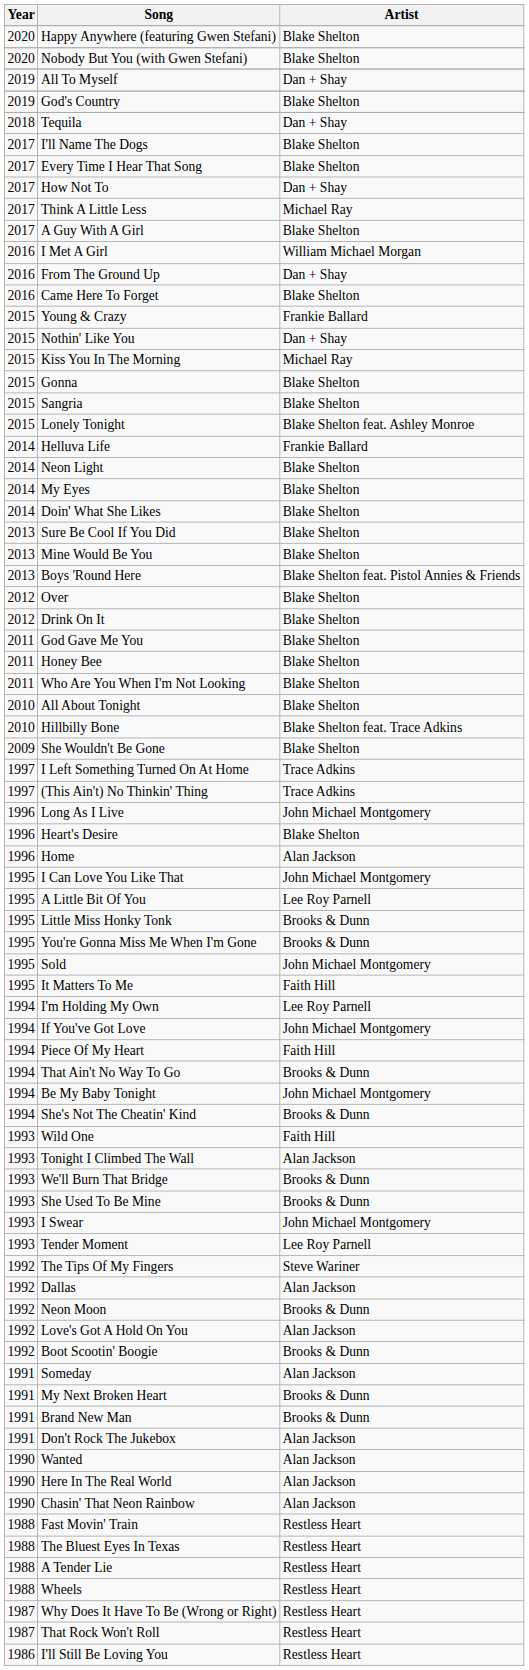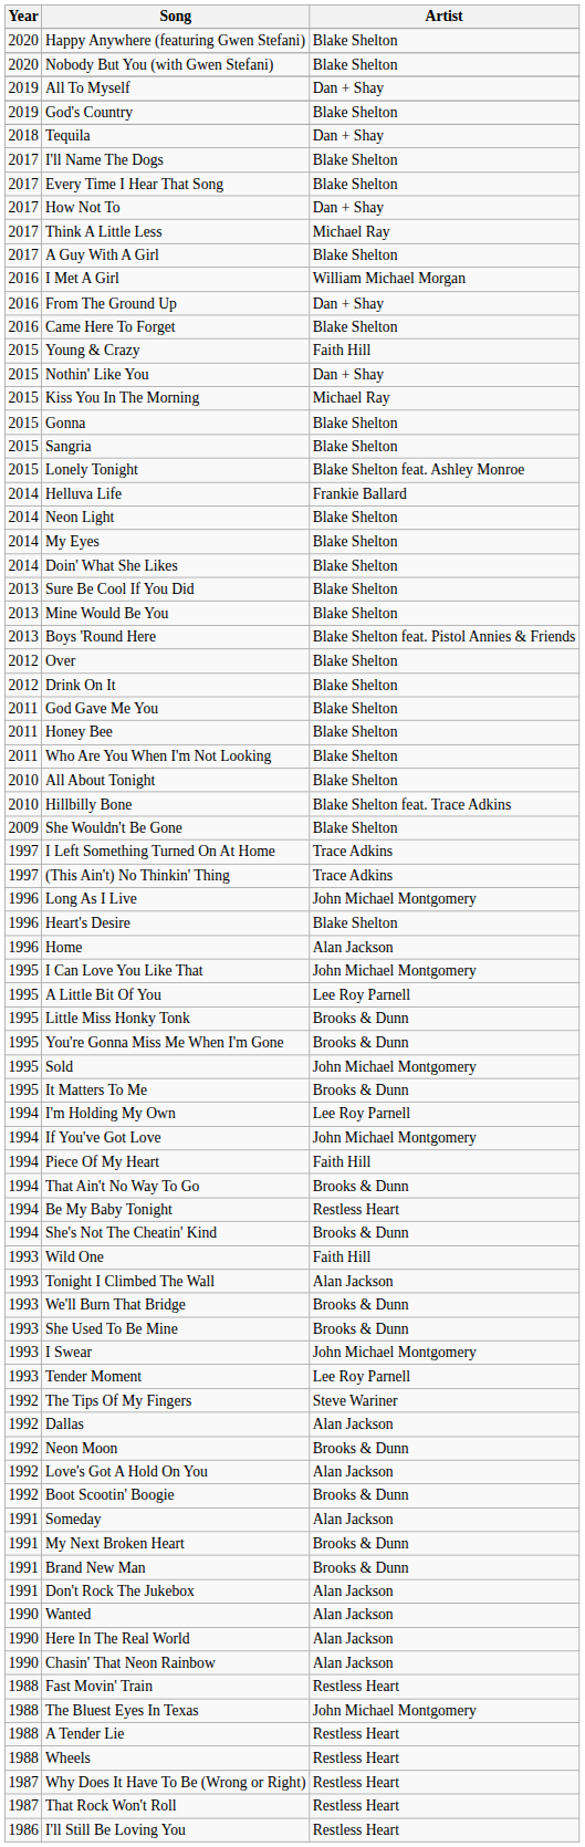 <table class="wikitable">
 <tr>
 <th>Year</th>
 <th>Song</th>
 <th>Artist</th>
 </tr>
 <tr>
 </tr>
 <tr>
 <td>2020</td>
 <td>Happy Anywhere (featuring Gwen Stefani)</td>
 <td>Blake Shelton</td>
 </tr>
 <tr>
 </tr>
 <tr>
 <td>2020</td>
 <td>Nobody But You (with Gwen Stefani)</td>
 <td>Blake Shelton</td>
 </tr>
 <tr>
 </tr>
 <tr>
 <td>2019</td>
 <td>All To Myself</td>
 <td>Dan + Shay</td>
 </tr>
 <tr>
 </tr>
 <tr>
 <td>2019</td>
 <td>God's Country</td>
 <td>Blake Shelton</td>
 </tr>
 <tr>
 </tr>
 <tr>
 <td>2018</td>
 <td>Tequila</td>
 <td>Dan + Shay</td>
 </tr>
 <tr>
 <td>2017</td>
 <td>I'll Name The Dogs</td>
 <td>Blake Shelton</td>
 </tr>
 <tr>
 <td>2017</td>
 <td>Every Time I Hear That Song</td>
 <td>Blake Shelton</td>
 </tr>
 <tr>
 <td>2017</td>
 <td>How Not To</td>
 <td>Dan + Shay</td>
 </tr>
 <tr>
 <td>2017</td>
 <td>Think A Little Less</td>
 <td>Michael Ray</td>
 </tr>
 <tr>
 <td>2017</td>
 <td>A Guy With A Girl</td>
 <td>Blake Shelton</td>
 </tr>
 <tr>
 <td>2016</td>
 <td>I Met A Girl</td>
 <td>William Michael Morgan</td>
 </tr>
 <tr>
 <td>2016</td>
 <td>From The Ground Up</td>
 <td>Dan + Shay</td>
 </tr>
 <tr>
 <td>2016</td>
 <td>Came Here To Forget</td>
 <td>Blake Shelton</td>
 </tr>
 <tr>
 <td>2015</td>
 <td>Young & Crazy</td>
-<td>Frankie Ballard</td>
+<td>Faith Hill</td>
 </tr>
 <tr>
 <td>2015</td>
 <td>Nothin' Like You</td>
 <td>Dan + Shay</td>
 </tr>
 <tr>
 <td>2015</td>
 <td>Kiss You In The Morning</td>
 <td>Michael Ray</td>
 </tr>
 <tr>
 <td>2015</td>
 <td>Gonna</td>
 <td>Blake Shelton</td>
 </tr>
 <tr>
 <td>2015</td>
 <td>Sangria</td>
 <td>Blake Shelton</td>
 </tr>
 <tr>
 <td>2015</td>
 <td>Lonely Tonight</td>
 <td>Blake Shelton feat. Ashley Monroe</td>
 </tr>
 <tr>
 <td>2014</td>
 <td>Helluva Life</td>
 <td>Frankie Ballard</td>
 </tr>
 <tr>
 <td>2014</td>
 <td>Neon Light</td>
 <td>Blake Shelton</td>
 </tr>
 <tr>
 <td>2014</td>
 <td>My Eyes</td>
 <td>Blake Shelton</td>
 </tr>
 <tr>
 <td>2014</td>
 <td>Doin' What She Likes</td>
 <td>Blake Shelton</td>
 </tr>
 <tr>
 <td>2013</td>
 <td>Sure Be Cool If You Did</td>
 <td>Blake Shelton</td>
 </tr>
 <tr>
 <td>2013</td>
 <td>Mine Would Be You</td>
 <td>Blake Shelton</td>
 </tr>
 <tr>
 <td>2013</td>
 <td>Boys 'Round Here</td>
 <td>Blake Shelton feat. Pistol Annies & Friends</td>
 </tr>
 <tr>
 <td>2012</td>
 <td>Over</td>
 <td>Blake Shelton</td>
 </tr>
 <tr>
 <td>2012</td>
 <td>Drink On It</td>
 <td>Blake Shelton</td>
 </tr>
 <tr>
 <td>2011</td>
 <td>God Gave Me You</td>
 <td>Blake Shelton</td>
 </tr>
 <tr>
 <td>2011</td>
 <td>Honey Bee</td>
 <td>Blake Shelton</td>
 </tr>
 <tr>
 <td>2011</td>
 <td>Who Are You When I'm Not Looking</td>
 <td>Blake Shelton</td>
 </tr>
 <tr>
 <td>2010</td>
 <td>All About Tonight</td>
 <td>Blake Shelton</td>
 </tr>
 <tr>
 <td>2010</td>
 <td>Hillbilly Bone</td>
 <td>Blake Shelton feat. Trace Adkins</td>
 </tr>
 <tr>
 <td>2009</td>
 <td>She Wouldn't Be Gone</td>
 <td>Blake Shelton</td>
 </tr>
 <tr>
 <td>1997</td>
 <td>I Left Something Turned On At Home</td>
 <td>Trace Adkins</td>
 </tr>
 <tr>
 <td>1997</td>
 <td>(This Ain't) No Thinkin' Thing</td>
 <td>Trace Adkins</td>
 </tr>
 <tr>
 <td>1996</td>
 <td>Long As I Live</td>
 <td>John Michael Montgomery</td>
 </tr>
 <tr>
 <td>1996</td>
 <td>Heart's Desire</td>
 <td>Blake Shelton</td>
 </tr>
 <tr>
 <td>1996</td>
 <td>Home</td>
 <td>Alan Jackson</td>
 </tr>
 <tr>
 <td>1995</td>
 <td>I Can Love You Like That</td>
 <td>John Michael Montgomery</td>
 </tr>
 <tr>
 <td>1995</td>
 <td>A Little Bit Of You</td>
 <td>Lee Roy Parnell</td>
 </tr>
 <tr>
 <td>1995</td>
 <td>Little Miss Honky Tonk</td>
 <td>Brooks & Dunn</td>
 </tr>
 <tr>
 <td>1995</td>
 <td>You're Gonna Miss Me When I'm Gone</td>
 <td>Brooks & Dunn</td>
 </tr>
 <tr>
 <td>1995</td>
 <td>Sold</td>
 <td>John Michael Montgomery</td>
 </tr>
 <tr>
 <td>1995</td>
 <td>It Matters To Me</td>
-<td>Faith Hill</td>
+<td>Brooks & Dunn</td>
 </tr>
 <tr>
 <td>1994</td>
 <td>I'm Holding My Own</td>
 <td>Lee Roy Parnell</td>
 </tr>
 <tr>
 <td>1994</td>
 <td>If You've Got Love</td>
 <td>John Michael Montgomery</td>
 </tr>
 <tr>
 <td>1994</td>
 <td>Piece Of My Heart</td>
 <td>Faith Hill</td>
 </tr>
 <tr>
 <td>1994</td>
 <td>That Ain't No Way To Go</td>
 <td>Brooks & Dunn</td>
 </tr>
 <tr>
 <td>1994</td>
 <td>Be My Baby Tonight</td>
-<td>John Michael Montgomery</td>
+<td>Restless Heart</td>
 </tr>
 <tr>
 <td>1994</td>
 <td>She's Not The Cheatin' Kind</td>
 <td>Brooks & Dunn</td>
 </tr>
 <tr>
 <td>1993</td>
 <td>Wild One</td>
 <td>Faith Hill</td>
 </tr>
 <tr>
 <td>1993</td>
 <td>Tonight I Climbed The Wall</td>
 <td>Alan Jackson</td>
 </tr>
 <tr>
 <td>1993</td>
 <td>We'll Burn That Bridge</td>
 <td>Brooks & Dunn</td>
 </tr>
 <tr>
 <td>1993</td>
 <td>She Used To Be Mine</td>
 <td>Brooks & Dunn</td>
 </tr>
 <tr>
 <td>1993</td>
 <td>I Swear</td>
 <td>John Michael Montgomery</td>
 </tr>
 <tr>
 <td>1993</td>
 <td>Tender Moment</td>
 <td>Lee Roy Parnell</td>
 </tr>
 <tr>
 <td>1992</td>
 <td>The Tips Of My Fingers</td>
 <td>Steve Wariner</td>
 </tr>
 <tr>
 <td>1992</td>
 <td>Dallas</td>
 <td>Alan Jackson</td>
 </tr>
 <tr>
 <td>1992</td>
 <td>Neon Moon</td>
 <td>Brooks & Dunn</td>
 </tr>
 <tr>
 <td>1992</td>
 <td>Love's Got A Hold On You</td>
 <td>Alan Jackson</td>
 </tr>
 <tr>
 <td>1992</td>
 <td>Boot Scootin' Boogie</td>
 <td>Brooks & Dunn</td>
 </tr>
 <tr>
 <td>1991</td>
 <td>Someday</td>
 <td>Alan Jackson</td>
 </tr>
 <tr>
 <td>1991</td>
 <td>My Next Broken Heart</td>
 <td>Brooks & Dunn</td>
 </tr>
 <tr>
 <td>1991</td>
 <td>Brand New Man</td>
 <td>Brooks & Dunn</td>
 </tr>
 <tr>
 <td>1991</td>
 <td>Don't Rock The Jukebox</td>
 <td>Alan Jackson</td>
 </tr>
 <tr>
 <td>1990</td>
 <td>Wanted</td>
 <td>Alan Jackson</td>
 </tr>
 <tr>
 <td>1990</td>
 <td>Here In The Real World</td>
 <td>Alan Jackson</td>
 </tr>
 <tr>
 <td>1990</td>
 <td>Chasin' That Neon Rainbow</td>
 <td>Alan Jackson</td>
 </tr>
 <tr>
 <td>1988</td>
 <td>Fast Movin' Train</td>
 <td>Restless Heart</td>
 </tr>
 <tr>
 <td>1988</td>
 <td>The Bluest Eyes In Texas</td>
-<td>Restless Heart</td>
+<td>John Michael Montgomery</td>
 </tr>
 <tr>
 <td>1988</td>
 <td>A Tender Lie</td>
 <td>Restless Heart</td>
 </tr>
 <tr>
 <td>1988</td>
 <td>Wheels</td>
 <td>Restless Heart</td>
 </tr>
 <tr>
 <td>1987</td>
 <td>Why Does It Have To Be (Wrong or Right)</td>
 <td>Restless Heart</td>
 </tr>
 <tr>
 <td>1987</td>
 <td>That Rock Won't Roll</td>
 <td>Restless Heart</td>
 </tr>
 <tr>
 <td>1986</td>
 <td>I'll Still Be Loving You</td>
 <td>Restless Heart</td>
 </tr>
 </table>
